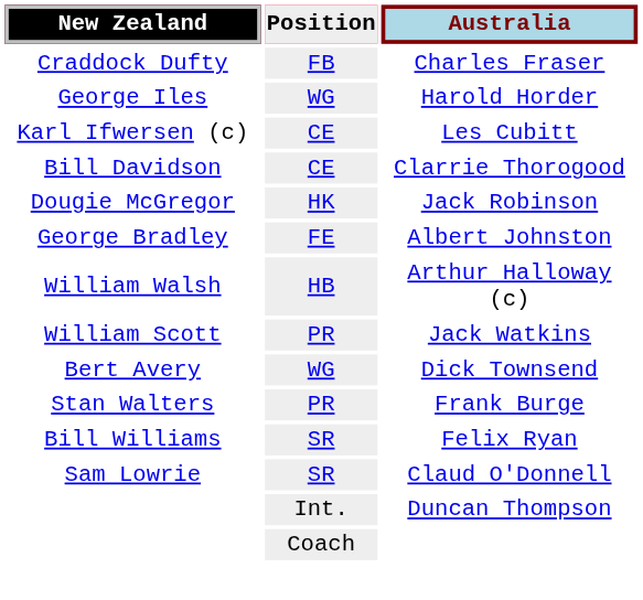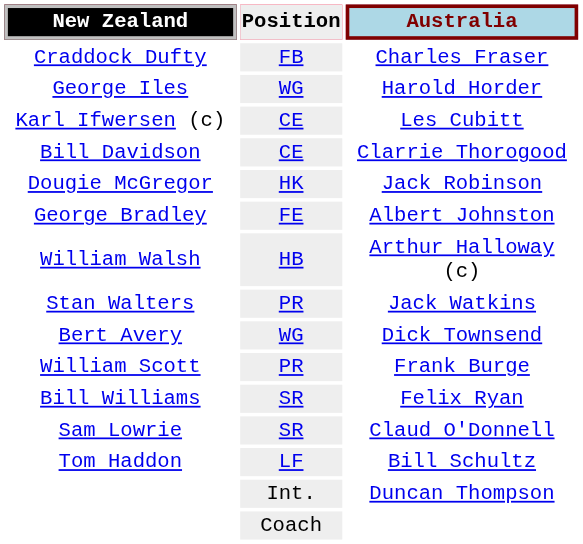 <table align=right style="font-size:90%; margin-left:1em">
 <tr bgcolor=#FF0033>
 <th align="centre" width="126" style="border: 2px solid silver; background: Black; color: white">New Zealand</th>
 <th align="center" style="background: #eeeeee; color: black">Position</th>
 <th align="centre" width="126" style="border: 2px solid maroon; background: lightblue; color: maroon">Australia</th>
 </tr>
 <tr>
 <td align="center"><a href='#'>Craddock Dufty</a></td>
 <td align="center" style="background: #eeeeee"><a href='#'>FB</a></td>
 <td align="center"><a href='#'>Charles Fraser</a></td>
 </tr>
 <tr>
 <td align="center"><a href='#'>George Iles</a></td>
 <td align="center" style="background: #eeeeee"><a href='#'>WG</a></td>
 <td align="center"><a href='#'>Harold Horder</a></td>
 </tr>
 <tr>
 <td align="center"><a href='#'>Karl Ifwersen</a> (c)</td>
 <td align="center" style="background: #eeeeee"><a href='#'>CE</a></td>
 <td align="center"><a href='#'>Les Cubitt</a></td>
 </tr>
 <tr>
 <td align="center"><a href='#'>Bill Davidson</a></td>
 <td align="center" style="background: #eeeeee"><a href='#'>CE</a></td>
 <td align="center"><a href='#'>Clarrie Thorogood</a></td>
 </tr>
 <tr>
 <td align="center"><a href='#'>Dougie McGregor</a></td>
 <td align="center" style="background: #eeeeee"><a href='#'>HK</a></td>
 <td align="center"><a href='#'>Jack Robinson</a></td>
 </tr>
 <tr>
 <td align="center"><a href='#'>George Bradley</a></td>
 <td align="center" style="background: #eeeeee"><a href='#'>FE</a></td>
 <td align="center"><a href='#'>Albert Johnston</a></td>
 </tr>
 <tr>
 <td align="center"><a href='#'>William Walsh</a></td>
 <td align="center" style="background: #eeeeee"><a href='#'>HB</a></td>
 <td align="center"><a href='#'>Arthur Halloway</a> (c)</td>
 </tr>
 <tr>
-<td align="center"><a href='#'>William Scott</a></td>
+<td align="center"><a href='#'>Stan Walters</a></td>
 <td align="center" style="background: #eeeeee"><a href='#'>PR</a></td>
 <td align="center"><a href='#'>Jack Watkins</a></td>
 </tr>
 <tr>
 <td align="center"><a href='#'>Bert Avery</a></td>
 <td align="center" style="background: #eeeeee"><a href='#'>WG</a></td>
 <td align="center"><a href='#'>Dick Townsend</a></td>
 </tr>
 <tr>
-<td align="center"><a href='#'>Stan Walters</a></td>
+<td align="center"><a href='#'>William Scott</a></td>
 <td align="center" style="background: #eeeeee"><a href='#'>PR</a></td>
 <td align="center"><a href='#'>Frank Burge</a></td>
 </tr>
 <tr>
 <td align="center"><a href='#'>Bill Williams</a></td>
 <td align="center" style="background: #eeeeee"><a href='#'>SR</a></td>
 <td align="center"><a href='#'>Felix Ryan</a></td>
 </tr>
 <tr>
 <td align="center"><a href='#'>Sam Lowrie</a></td>
 <td align="center" style="background: #eeeeee"><a href='#'>SR</a></td>
 <td align="center"><a href='#'>Claud O'Donnell</a></td>
 </tr>
 <tr>
+<td align="center"><a href='#'>Tom Haddon</a></td>
+<td align="center" style="background: #eeeeee"><a href='#'>LF</a></td>
+<td align="center"><a href='#'>Bill Schultz</a></td>
+</tr>
+<tr>
 <td align="center"></td>
 <td align="center" style="background: #eeeeee">Int.</td>
 <td align="center"><a href='#'>Duncan Thompson</a></td>
 </tr>
 <tr>
 <td align="center"></td>
 <td align="center" style="background: #eeeeee">Coach</td>
 <td align="center"></td>
 </tr>
 </table>
